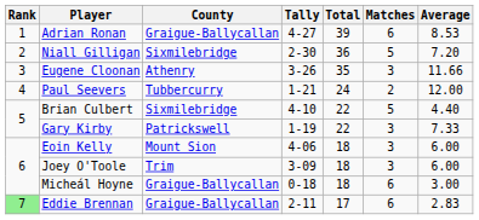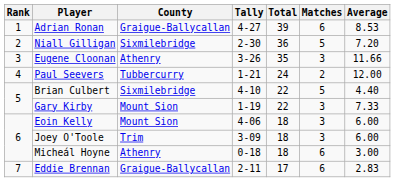 <table class="wikitable">
 <tr>
 <th>Rank</th>
 <th>Player</th>
 <th>County</th>
 <th>Tally</th>
 <th>Total</th>
 <th>Matches</th>
 <th>Average</th>
 </tr>
 <tr>
 <td rowspan=1 align=center>1</td>
 <td><a href='#'>Adrian Ronan</a></td>
 <td><a href='#'>Graigue-Ballycallan</a></td>
 <td align=center>4-27</td>
 <td align=center>39</td>
 <td align=center>6</td>
 <td align=center>8.53</td>
 </tr>
 <tr>
 <td rowspan=1 align=center>2</td>
 <td><a href='#'>Niall Gilligan</a></td>
 <td><a href='#'>Sixmilebridge</a></td>
 <td align=center>2-30</td>
 <td align=center>36</td>
 <td align=center>5</td>
 <td align=center>7.20</td>
 </tr>
 <tr>
 <td rowspan=1 align=center>3</td>
 <td><a href='#'>Eugene Cloonan</a></td>
 <td><a href='#'>Athenry</a></td>
 <td align=center>3-26</td>
 <td align=center>35</td>
 <td align=center>3</td>
 <td align=center>11.66</td>
 </tr>
 <tr>
 <td rowspan=1 align=center>4</td>
 <td><a href='#'>Paul Seevers</a></td>
 <td><a href='#'>Tubbercurry</a></td>
 <td align=center>1-21</td>
 <td align=center>24</td>
 <td align=center>2</td>
 <td align=center>12.00</td>
 </tr>
 <tr>
 <td rowspan=2 align=center>5</td>
 <td>Brian Culbert</td>
 <td><a href='#'>Sixmilebridge</a></td>
 <td align=center>4-10</td>
 <td align=center>22</td>
 <td align=center>5</td>
 <td align=center>4.40</td>
 </tr>
 <tr>
 <td><a href='#'>Gary Kirby</a></td>
-<td><a href='#'>Patrickswell</a></td>
+<td><a href='#'>Mount Sion</a></td>
 <td align=center>1-19</td>
 <td align=center>22</td>
 <td align=center>3</td>
 <td align=center>7.33</td>
 </tr>
 <tr>
 <td rowspan=3 align=center>6</td>
 <td><a href='#'>Eoin Kelly</a></td>
 <td><a href='#'>Mount Sion</a></td>
 <td align=center>4-06</td>
 <td align=center>18</td>
 <td align=center>3</td>
 <td align=center>6.00</td>
 </tr>
 <tr>
 <td>Joey O'Toole</td>
 <td><a href='#'>Trim</a></td>
 <td align=center>3-09</td>
 <td align=center>18</td>
 <td align=center>3</td>
 <td align=center>6.00</td>
 </tr>
 <tr>
 <td>Micheál Hoyne</td>
-<td><a href='#'>Graigue-Ballycallan</a></td>
+<td><a href='#'>Athenry</a></td>
 <td align=center>0-18</td>
 <td align=center>18</td>
 <td align=center>6</td>
 <td align=center>3.00</td>
 </tr>
 <tr>
-<td rowspan=1 align=center style="background: lightgreen;">7</td>
+<td rowspan=1 align=center>7</td>
 <td><a href='#'>Eddie Brennan</a></td>
 <td><a href='#'>Graigue-Ballycallan</a></td>
 <td align=center>2-11</td>
 <td align=center>17</td>
 <td align=center>6</td>
 <td align=center>2.83</td>
 </tr>
 </table>
